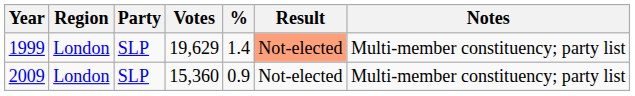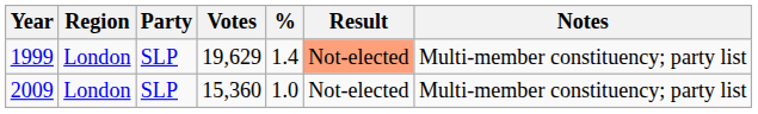 <table class="wikitable">
 <tr>
 <th>Year</th>
 <th>Region</th>
 <th>Party</th>
 <th>Votes</th>
 <th>%</th>
 <th>Result</th>
 <th>Notes</th>
 </tr>
 <tr>
 <td><a href='#'>1999</a></td>
 <td><a href='#'>London</a></td>
 <td><a href='#'>SLP</a></td>
 <td>19,629</td>
 <td>1.4</td>
 <td style="background: lightsalmon;">Not-elected</td>
 <td>Multi-member constituency; party list</td>
 </tr>
 <tr>
 <td><a href='#'>2009</a></td>
 <td><a href='#'>London</a></td>
 <td><a href='#'>SLP</a></td>
 <td>15,360</td>
-<td>0.9</td>
+<td>1.0</td>
 <td>Not-elected</td>
 <td>Multi-member constituency; party list</td>
 </tr>
 </table>
